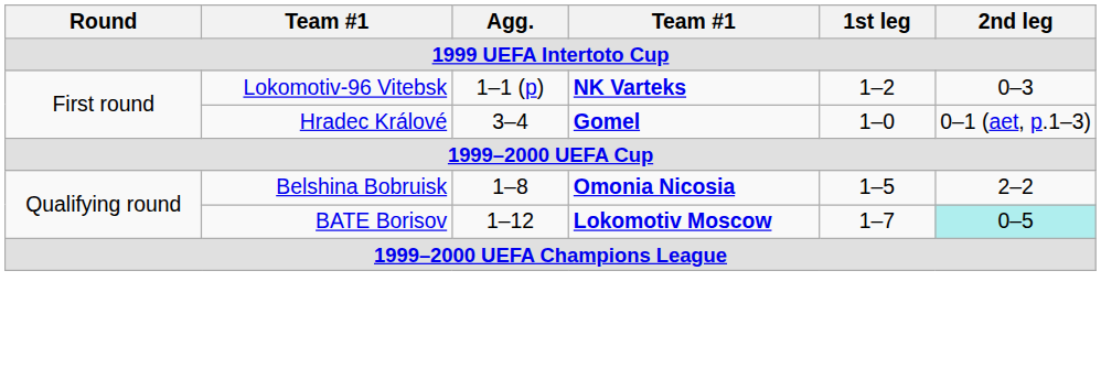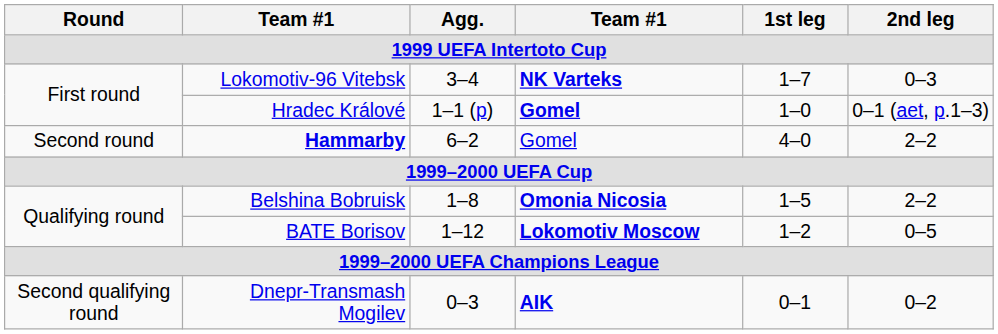 <table class="wikitable">
 <tr>
 <th width="140">Round</th>
 <th width="180">Team #1</th>
 <th width="80">Agg.</th>
 <th width="180">Team #1</th>
 <th width="80">1st leg</th>
 <th>2nd leg</th>
 </tr>
 <tr style="background:#E0E0E0; font-size:95%">
 <td colspan="6" style="text-align:center"><strong><a href='#'>1999 UEFA Intertoto Cup</a></strong></td>
 </tr>
 <tr>
 <td style="text-align:center" rowspan="2">First round</td>
 <td style="text-align:right"><a href='#'>Lokomotiv-96 Vitebsk</a> </td>
-<td style="text-align:center">1–1 (<a href='#'>p</a>)</td>
+<td style="text-align:center">3–4</td>
 <td> <strong><a href='#'>NK Varteks</a></strong></td>
-<td style="text-align:center">1–2</td>
+<td style="text-align:center">1–7</td>
 <td style="text-align:center">0–3</td>
 </tr>
 <tr>
 <td style="text-align:right"><a href='#'>Hradec Králové</a> </td>
-<td style="text-align:center">3–4</td>
+<td style="text-align:center">1–1 (<a href='#'>p</a>)</td>
 <td> <strong><a href='#'>Gomel</a></strong></td>
 <td style="text-align:center">1–0</td>
 <td style="text-align:center">0–1 (<a href='#'>aet</a>, <a href='#'>p</a>.1–3)</td>
+</tr>
+<tr>
+<td style="text-align:center">Second round</td>
+<td style="text-align:right"><strong><a href='#'>Hammarby</a></strong> </td>
+<td style="text-align:center">6–2</td>
+<td> <a href='#'>Gomel</a></td>
+<td style="text-align:center">4–0</td>
+<td style="text-align:center">2–2</td>
 </tr>
 <tr style="background:#E0E0E0; font-size:95%">
 <td colspan="6" style="text-align:center"><strong><a href='#'>1999–2000 UEFA Cup</a></strong></td>
 </tr>
 <tr>
 <td style="text-align:center" rowspan="2">Qualifying round</td>
 <td style="text-align:right"><a href='#'>Belshina Bobruisk</a> </td>
 <td style="text-align:center">1–8</td>
 <td> <strong><a href='#'>Omonia Nicosia</a></strong></td>
 <td style="text-align:center">1–5</td>
 <td style="text-align:center">2–2</td>
 </tr>
 <tr>
 <td style="text-align:right"><a href='#'>BATE Borisov</a> </td>
 <td style="text-align:center">1–12</td>
 <td> <strong><a href='#'>Lokomotiv Moscow</a></strong></td>
-<td style="text-align:center">1–7</td>
-<td style="background: paleturquoise; text-align:center">0–5</td>
+<td style="text-align:center">1–2</td>
+<td style="text-align:center">0–5</td>
 </tr>
 <tr style="background:#E0E0E0; font-size:95%">
 <td colspan="6" style="text-align:center"><strong><a href='#'>1999–2000 UEFA Champions League</a></strong></td>
 </tr>
+<tr>
+<td style="text-align:center">Second qualifying round</td>
+<td style="text-align:right"><a href='#'>Dnepr-Transmash Mogilev</a> </td>
+<td style="text-align:center">0–3</td>
+<td> <strong><a href='#'>AIK</a></strong></td>
+<td style="text-align:center">0–1</td>
+<td style="text-align:center">0–2</td>
+</tr>
 </table>
